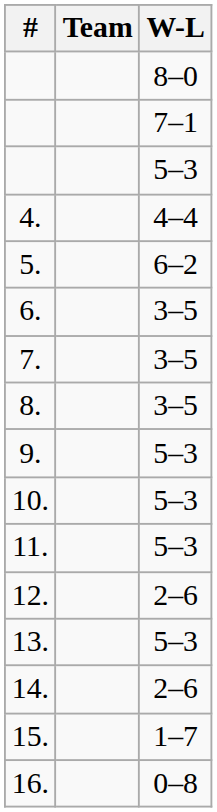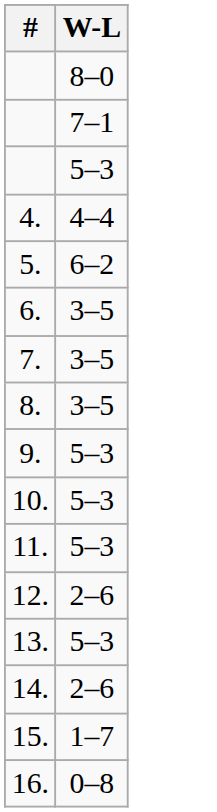 <table class="wikitable">
 <tr>
 <th>#</th>
-<th>Team</th>
 <th>W-L</th>
 </tr>
 <tr align=left>
 <td align=center></td>
-<td></td>
 <td align=center>8–0</td>
 </tr>
 <tr align=left>
 <td align=center></td>
-<td></td>
 <td align=center>7–1</td>
 </tr>
 <tr align=left>
 <td align=center></td>
-<td></td>
 <td align=center>5–3</td>
 </tr>
 <tr align=left>
 <td align=center>4.</td>
-<td></td>
 <td align=center>4–4</td>
 </tr>
 <tr align=left>
 <td align=center>5.</td>
-<td></td>
 <td align=center>6–2</td>
 </tr>
 <tr align=left>
 <td align=center>6.</td>
-<td></td>
 <td align=center>3–5</td>
 </tr>
 <tr align=left>
 <td align=center>7.</td>
-<td></td>
 <td align=center>3–5</td>
 </tr>
 <tr align=left>
 <td align=center>8.</td>
-<td></td>
 <td align=center>3–5</td>
 </tr>
 <tr align=left>
 <td align=center>9.</td>
-<td></td>
 <td align=center>5–3</td>
 </tr>
 <tr align=left>
 <td align=center>10.</td>
-<td></td>
 <td align=center>5–3</td>
 </tr>
 <tr align=left>
 <td align=center>11.</td>
-<td></td>
 <td align=center>5–3</td>
 </tr>
 <tr align=left>
 <td align=center>12.</td>
-<td></td>
 <td align=center>2–6</td>
 </tr>
 <tr align=left>
 <td align=center>13.</td>
-<td></td>
 <td align=center>5–3</td>
 </tr>
 <tr align=left>
 <td align=center>14.</td>
-<td></td>
 <td align=center>2–6</td>
 </tr>
 <tr align=left>
 <td align=center>15.</td>
-<td></td>
 <td align=center>1–7</td>
 </tr>
 <tr align=left>
 <td align=center>16.</td>
-<td></td>
 <td align=center>0–8</td>
 </tr>
 </table>
